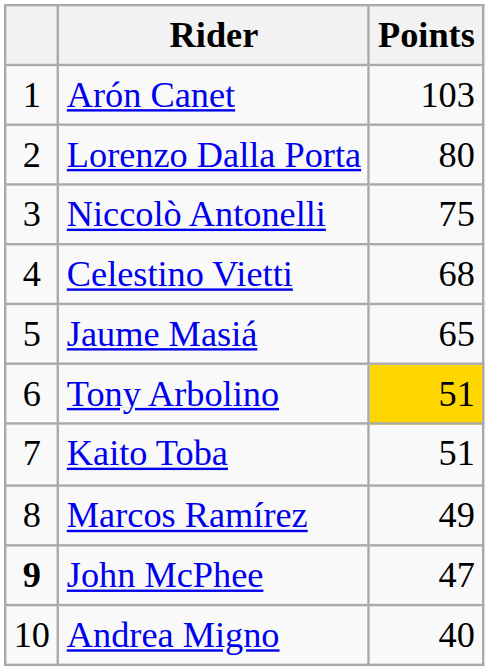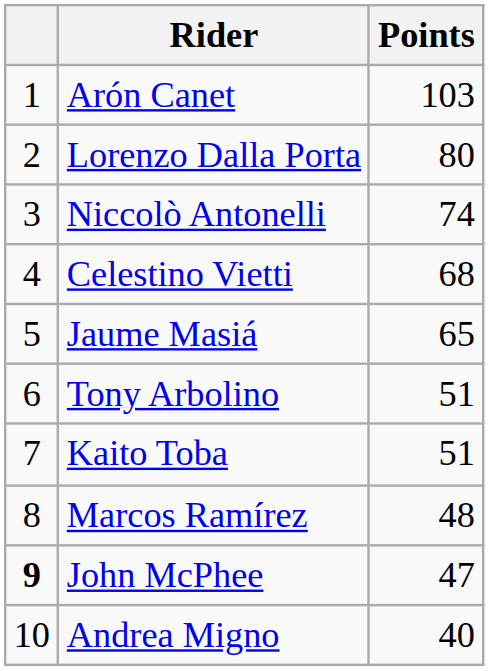 <table class="wikitable" style="font-size: 95%;">
 <tr>
 <th></th>
 <th>Rider</th>
 <th>Points</th>
 </tr>
 <tr>
 <td align=center>1</td>
 <td> <a href='#'>Arón Canet</a></td>
 <td align=right>103</td>
 </tr>
 <tr>
 <td align=center>2</td>
 <td> <a href='#'>Lorenzo Dalla Porta</a></td>
 <td align=right>80</td>
 </tr>
 <tr>
 <td align=center>3</td>
 <td> <a href='#'>Niccolò Antonelli</a></td>
-<td align=right>75</td>
+<td align=right>74</td>
 </tr>
 <tr>
 <td align=center>4</td>
 <td> <a href='#'>Celestino Vietti</a></td>
 <td align=right>68</td>
 </tr>
 <tr>
 <td align=center>5</td>
 <td> <a href='#'>Jaume Masiá</a></td>
 <td align=right>65</td>
 </tr>
 <tr>
 <td align=center>6</td>
 <td> <a href='#'>Tony Arbolino</a></td>
-<td align=right style="background: gold;">51</td>
+<td align=right>51</td>
 </tr>
 <tr>
 <td align=center>7</td>
 <td> <a href='#'>Kaito Toba</a></td>
 <td align=right>51</td>
 </tr>
 <tr>
 <td align=center>8</td>
 <td> <a href='#'>Marcos Ramírez</a></td>
-<td align=right>49</td>
+<td align=right>48</td>
 </tr>
 <tr>
 <td align=center><strong>9</strong></td>
 <td> <a href='#'>John McPhee</a></td>
 <td align=right>47</td>
 </tr>
 <tr>
 <td align=center>10</td>
 <td> <a href='#'>Andrea Migno</a></td>
 <td align=right>40</td>
 </tr>
 </table>
